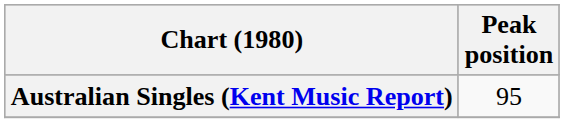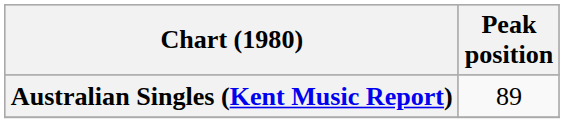 <table class="wikitable sortable plainrowheaders" style="text-align:center">
 <tr>
 <th>Chart (1980)</th>
 <th>Peak<br>position</th>
 </tr>
 <tr>
 <th scope="row">Australian Singles (<a href='#'>Kent Music Report</a>)</th>
-<td align="center">95</td>
+<td align="center">89</td>
 </tr>
 <tr>
 </tr>
 </table>
